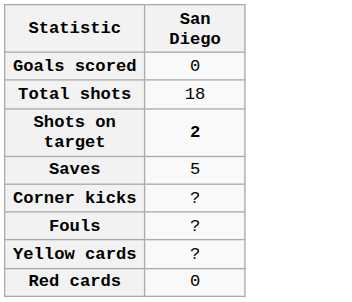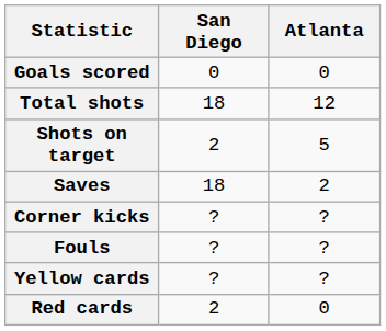 <table class="wikitable plainrowheaders" style="text-align:center">
 <tr>
 <th scope="col" style="width:100px;">Statistic</th>
 <th scope="col" style="width:70px;">San Diego</th>
+<th scope="col" style="width:70px;">Atlanta</th>
 </tr>
 <tr>
 <th scope=row>Goals scored</th>
+<td>0</td>
 <td>0</td>
 </tr>
 <tr>
 <th scope=row>Total shots</th>
 <td>18</td>
+<td>12</td>
 </tr>
 <tr>
 <th scope=row>Shots on target</th>
-<td><strong>2</strong></td>
+<td>2</td>
+<td>5</td>
 </tr>
 <tr>
 <th scope=row>Saves</th>
-<td>5</td>
+<td>18</td>
+<td>2</td>
 </tr>
 <tr>
 <th scope=row>Corner kicks</th>
+<td>?</td>
 <td>?</td>
 </tr>
 <tr>
 <th scope=row>Fouls</th>
 <td>?</td>
+<td>?</td>
 </tr>
 <tr>
 <th scope=row>Yellow cards</th>
 <td>?</td>
+<td>?</td>
 </tr>
 <tr>
 <th scope=row>Red cards</th>
+<td>2</td>
 <td>0</td>
 </tr>
 </table>
